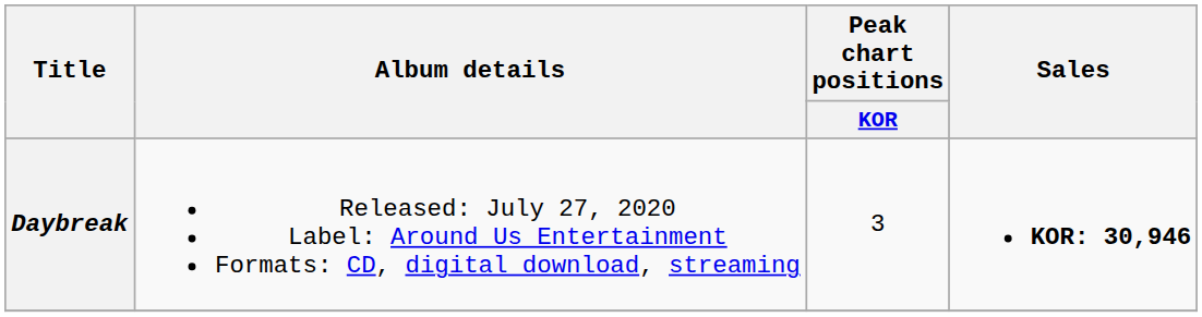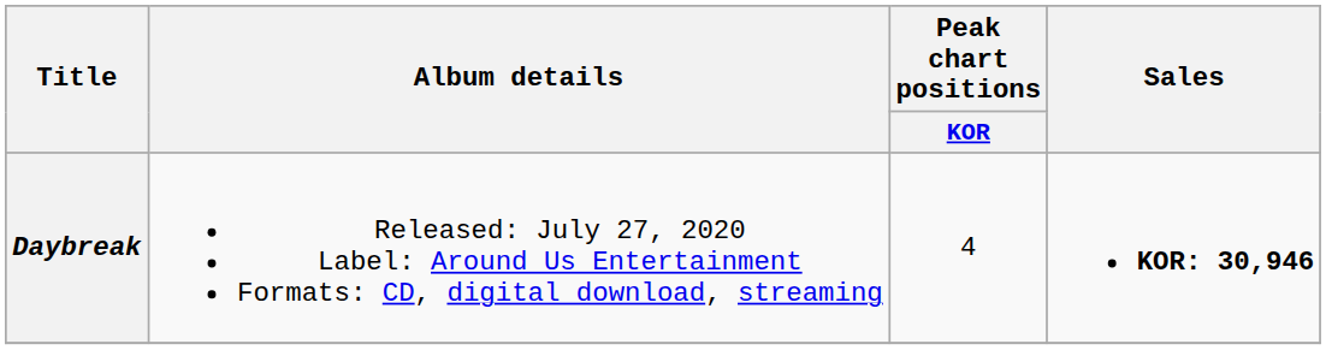 <table class="wikitable plainrowheaders" style="text-align:center;">
 <tr>
 <th scope="col" rowspan="2">Title</th>
 <th scope="col" rowspan="2">Album details</th>
 <th scope="col" colspan="1" style="width:5em;">Peak chart positions</th>
 <th scope="col" rowspan="2">Sales</th>
 </tr>
 <tr>
 <th scope="col" style="width:2.8em;font-size:90%;"><a href='#'>KOR</a><br></th>
 </tr>
 <tr>
 <th scope="row"><em>Daybreak</em></th>
 <td><br><ul><li>Released: July 27, 2020</li><li>Label: <a href='#'>Around Us Entertainment</a></li><li>Formats: <a href='#'>CD</a>, <a href='#'>digital download</a>, <a href='#'>streaming</a></li></ul></td>
-<td>3</td>
+<td>4</td>
 <td><strong><br><ul><li>KOR: 30,946</li></ul></strong></td>
 </tr>
 <tr>
 </tr>
 </table>
